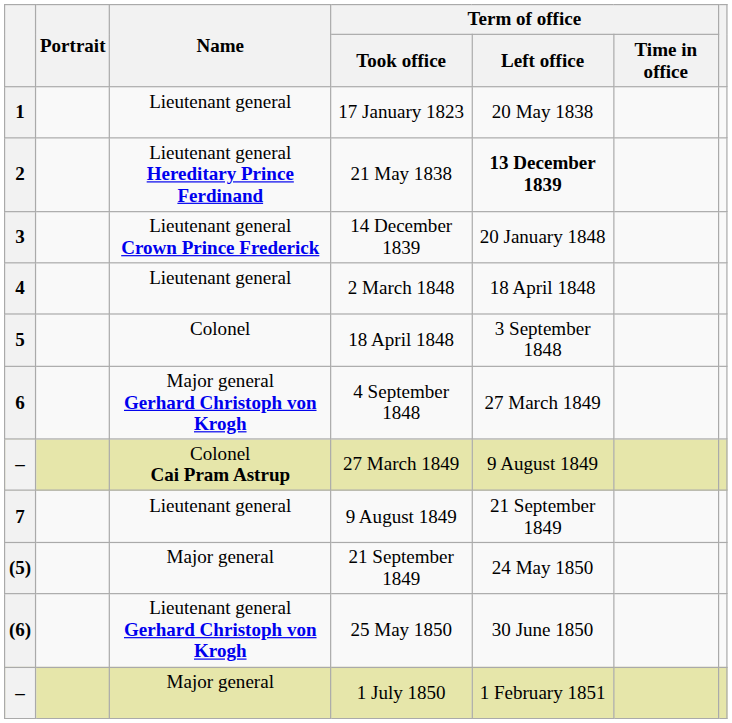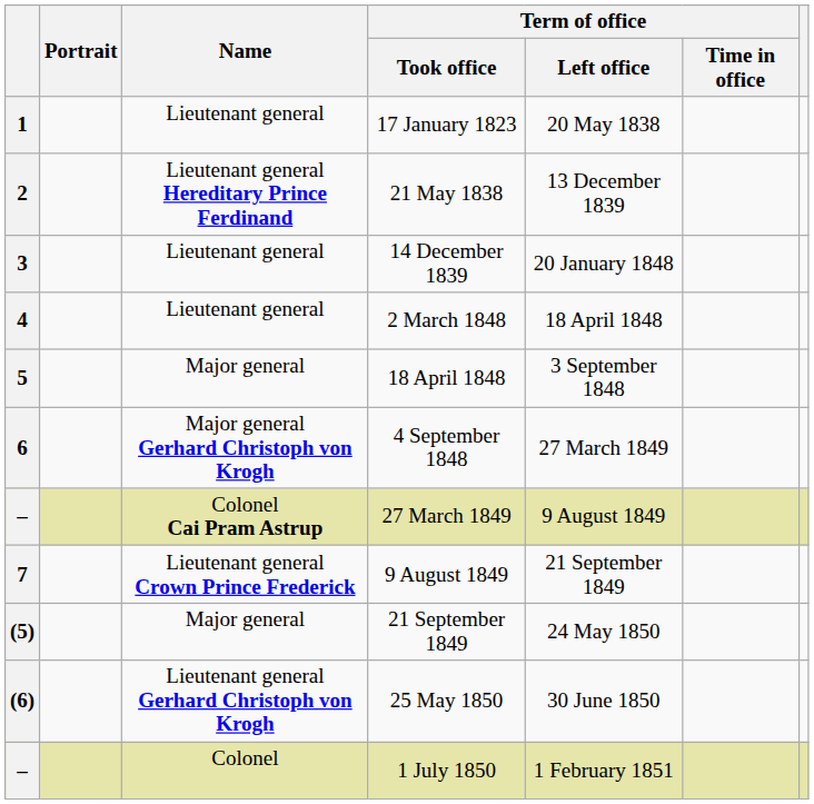 <table class="wikitable" style="text-align:center">
 <tr>
 <th rowspan=2></th>
 <th rowspan=2>Portrait</th>
 <th rowspan=2>Name<br></th>
 <th colspan=3>Term of office</th>
 <th rowspan=2></th>
 </tr>
 <tr>
 <th>Took office</th>
 <th>Left office</th>
 <th>Time in office</th>
 </tr>
 <tr>
 <th>1</th>
 <td></td>
 <td>Lieutenant general<br><strong></strong><br></td>
 <td>17 January 1823</td>
 <td>20 May 1838</td>
 <td></td>
 <td></td>
 </tr>
 <tr>
 <th>2</th>
 <td></td>
 <td>Lieutenant general<br><strong><a href='#'>Hereditary Prince Ferdinand</a></strong><br></td>
 <td>21 May 1838</td>
-<td><strong>13 December 1839</strong></td>
+<td>13 December 1839</td>
 <td></td>
 <td></td>
 </tr>
 <tr>
 <th>3</th>
 <td></td>
-<td>Lieutenant general<br><strong><a href='#'>Crown Prince Frederick</a></strong><br></td>
+<td>Lieutenant general<br><strong></strong><br></td>
 <td>14 December 1839</td>
 <td>20 January 1848</td>
 <td></td>
 <td></td>
 </tr>
 <tr>
 <th>4</th>
 <td></td>
 <td>Lieutenant general<br><strong></strong><br></td>
 <td>2 March 1848</td>
 <td>18 April 1848</td>
 <td></td>
 <td><br></td>
 </tr>
 <tr>
 <th>5</th>
 <td></td>
-<td>Colonel<br><strong></strong><br></td>
+<td>Major general<br><strong></strong><br></td>
 <td>18 April 1848</td>
 <td>3 September 1848</td>
 <td></td>
 <td></td>
 </tr>
 <tr>
 <th>6</th>
 <td></td>
 <td>Major general<br><strong><a href='#'>Gerhard Christoph von Krogh</a></strong><br></td>
 <td>4 September 1848</td>
 <td>27 March 1849</td>
 <td></td>
 <td></td>
 </tr>
 <tr style="background:#e6e6aa;">
 <th>–</th>
 <td></td>
 <td>Colonel<br><strong>Cai Pram Astrup</strong><br></td>
 <td>27 March 1849</td>
 <td>9 August 1849</td>
 <td></td>
 <td></td>
 </tr>
 <tr>
 <th>7</th>
 <td></td>
-<td>Lieutenant general<br><strong></strong><br></td>
+<td>Lieutenant general<br><strong><a href='#'>Crown Prince Frederick</a></strong><br></td>
 <td>9 August 1849</td>
 <td>21 September 1849</td>
 <td></td>
 <td></td>
 </tr>
 <tr>
 <th>(5)</th>
 <td></td>
 <td>Major general<br><strong></strong><br></td>
 <td>21 September 1849</td>
 <td>24 May 1850</td>
 <td></td>
 <td></td>
 </tr>
 <tr>
 <th>(6)</th>
 <td></td>
 <td>Lieutenant general<br><strong><a href='#'>Gerhard Christoph von Krogh</a></strong><br></td>
 <td>25 May 1850</td>
 <td>30 June 1850</td>
 <td></td>
 <td></td>
 </tr>
 <tr style="background:#e6e6aa;">
 <th>–</th>
 <td></td>
-<td>Major general<br><strong></strong><br></td>
+<td>Colonel<br><strong></strong><br></td>
 <td>1 July 1850</td>
 <td>1 February 1851</td>
 <td></td>
 <td></td>
 </tr>
 </table>
